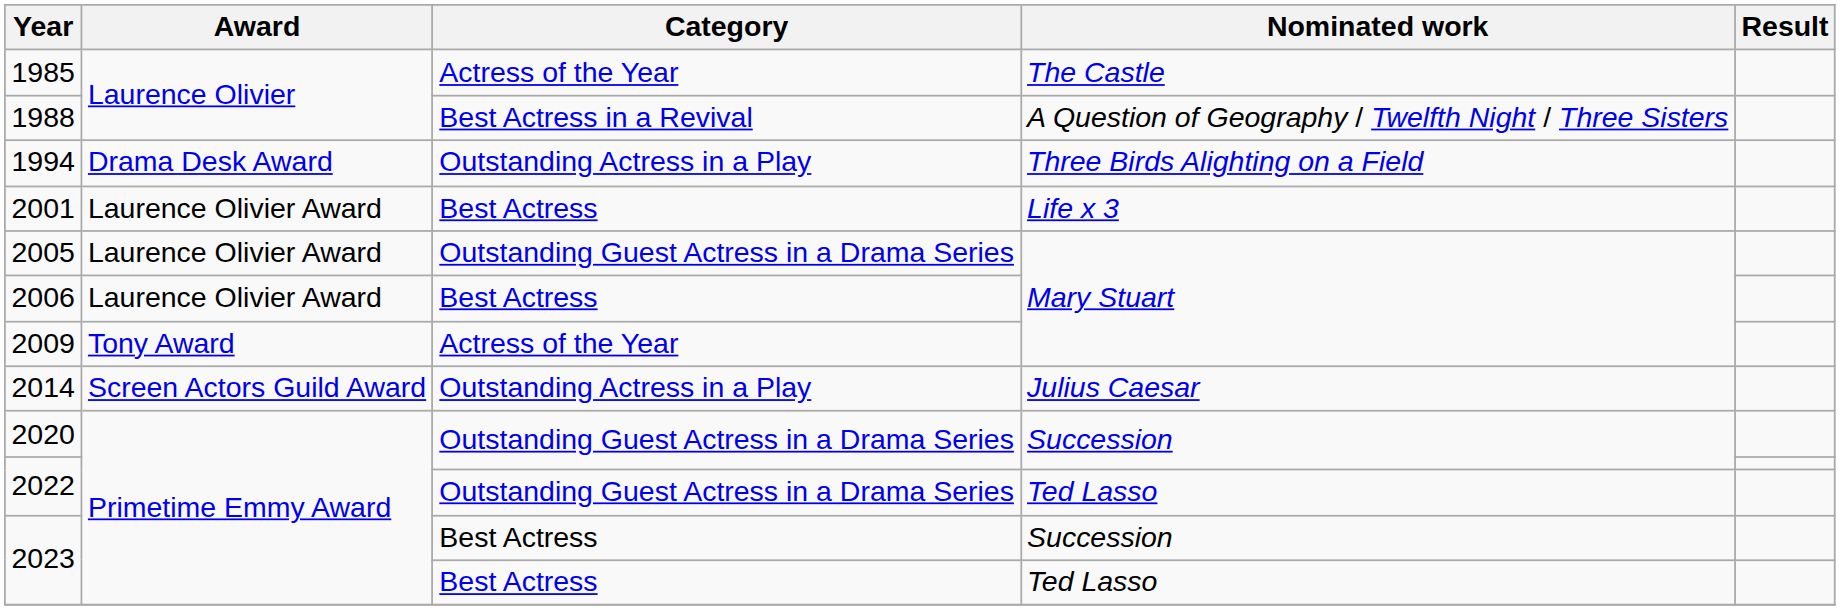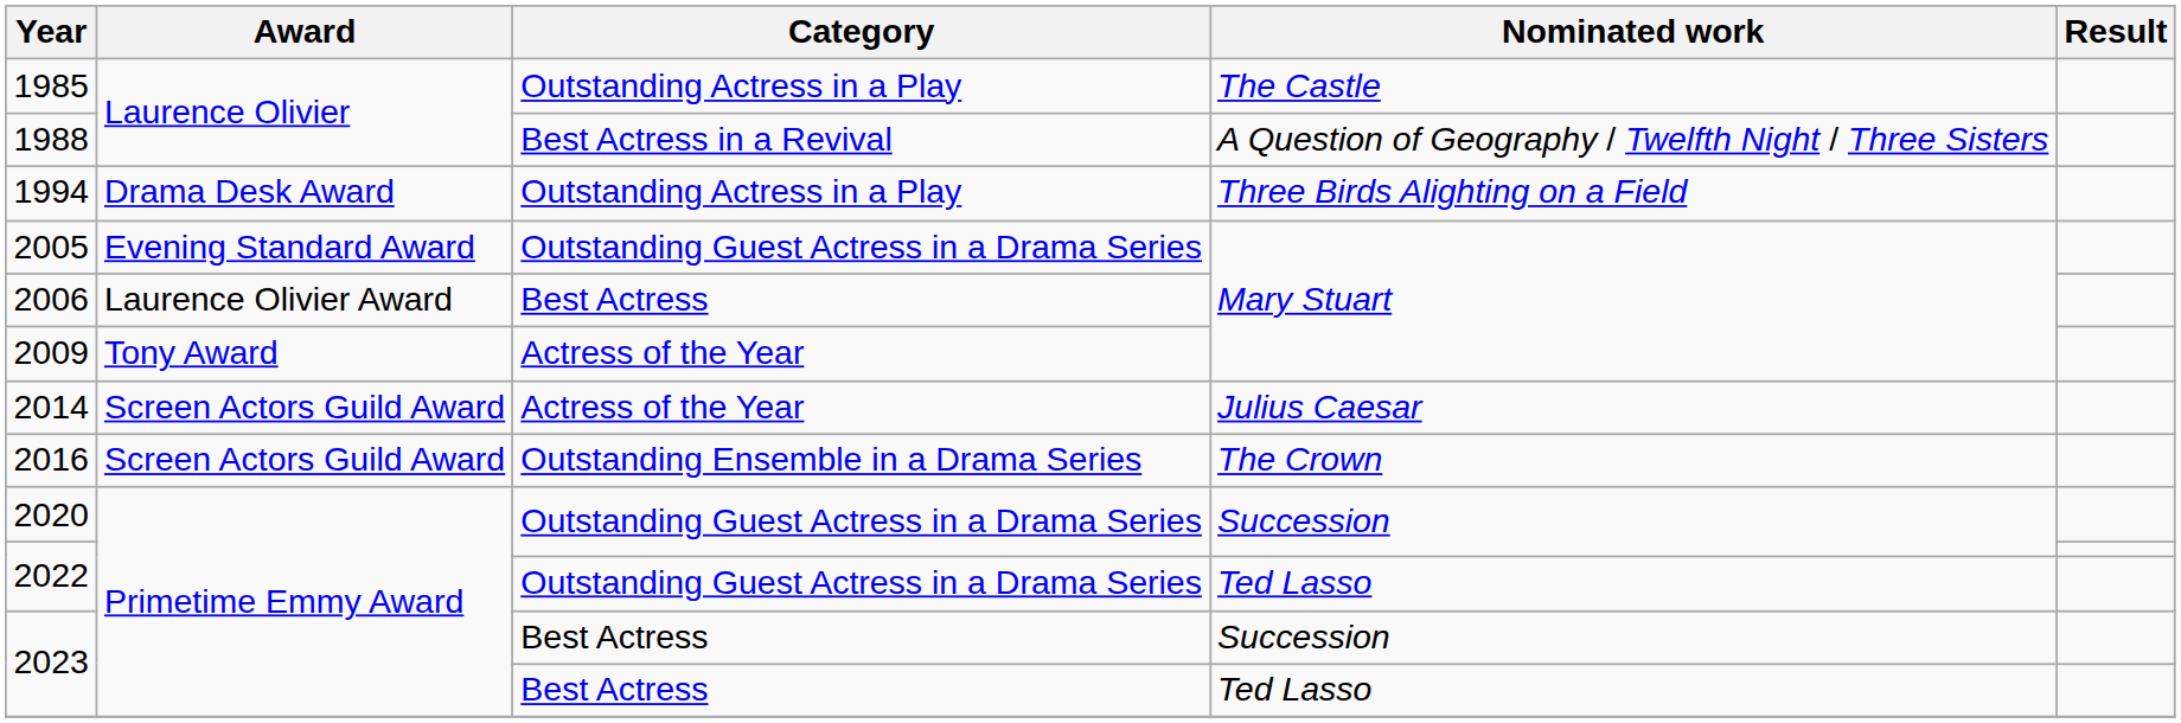 <table class="wikitable">
 <tr>
 <th>Year</th>
 <th>Award</th>
 <th>Category</th>
 <th>Nominated work</th>
 <th>Result</th>
 </tr>
 <tr>
 <td>1985</td>
 <td rowspan="2"><a href='#'>Laurence Olivier</a></td>
-<td><a href='#'>Actress of the Year</a></td>
+<td><a href='#'>Outstanding Actress in a Play</a></td>
 <td><a href='#'><em>The Castle</em></a></td>
 <td></td>
 </tr>
 <tr>
 <td>1988</td>
 <td><a href='#'>Best Actress in a Revival</a></td>
 <td><em>A Question of Geography</em> / <em><a href='#'>Twelfth Night</a></em> / <em><a href='#'>Three Sisters</a></em></td>
 <td></td>
 </tr>
 <tr>
 <td>1994</td>
 <td><a href='#'>Drama Desk Award</a></td>
 <td><a href='#'>Outstanding Actress in a Play</a></td>
 <td><em><a href='#'>Three Birds Alighting on a Field</a></em></td>
 <td></td>
 </tr>
 <tr>
-<td>2001</td>
-<td>Laurence Olivier Award</td>
-<td><a href='#'>Best Actress</a></td>
-<td><em><a href='#'>Life x 3</a></em></td>
-<td></td>
-</tr>
-<tr>
 <td>2005</td>
-<td>Laurence Olivier Award</td>
+<td><a href='#'>Evening Standard Award</a></td>
 <td><a href='#'>Outstanding Guest Actress in a Drama Series</a></td>
 <td rowspan="3"><em><a href='#'>Mary Stuart</a></em></td>
 <td></td>
 </tr>
 <tr>
 <td>2006</td>
 <td>Laurence Olivier Award</td>
 <td><a href='#'>Best Actress</a></td>
 <td></td>
 </tr>
 <tr>
 <td>2009</td>
 <td><a href='#'>Tony Award</a></td>
 <td><a href='#'>Actress of the Year</a></td>
 <td></td>
 </tr>
 <tr>
 <td>2014</td>
 <td><a href='#'>Screen Actors Guild Award</a></td>
-<td><a href='#'>Outstanding Actress in a Play</a></td>
+<td><a href='#'>Actress of the Year</a></td>
 <td><em><a href='#'>Julius Caesar</a></em></td>
+<td></td>
+</tr>
+<tr>
+<td>2016</td>
+<td><a href='#'>Screen Actors Guild Award</a></td>
+<td><a href='#'>Outstanding Ensemble in a Drama Series</a></td>
+<td><em><a href='#'>The Crown</a></em></td>
 <td></td>
 </tr>
 <tr>
 <td>2020</td>
 <td rowspan="5"><a href='#'>Primetime Emmy Award</a></td>
 <td rowspan=2><a href='#'>Outstanding Guest Actress in a Drama Series</a></td>
 <td rowspan=2><em><a href='#'>Succession</a></em></td>
 <td></td>
 </tr>
 <tr>
 <td rowspan=2>2022</td>
 <td></td>
 </tr>
 <tr>
 <td><a href='#'>Outstanding Guest Actress in a Drama Series</a></td>
 <td><em><a href='#'>Ted Lasso</a></em></td>
 <td></td>
 </tr>
 <tr>
 <td rowspan=2>2023</td>
 <td>Best Actress</td>
 <td><em>Succession</em></td>
 <td></td>
 </tr>
 <tr>
 <td><a href='#'>Best Actress</a></td>
 <td><em>Ted Lasso</em></td>
 <td></td>
 </tr>
 <tr>
 </tr>
 </table>
